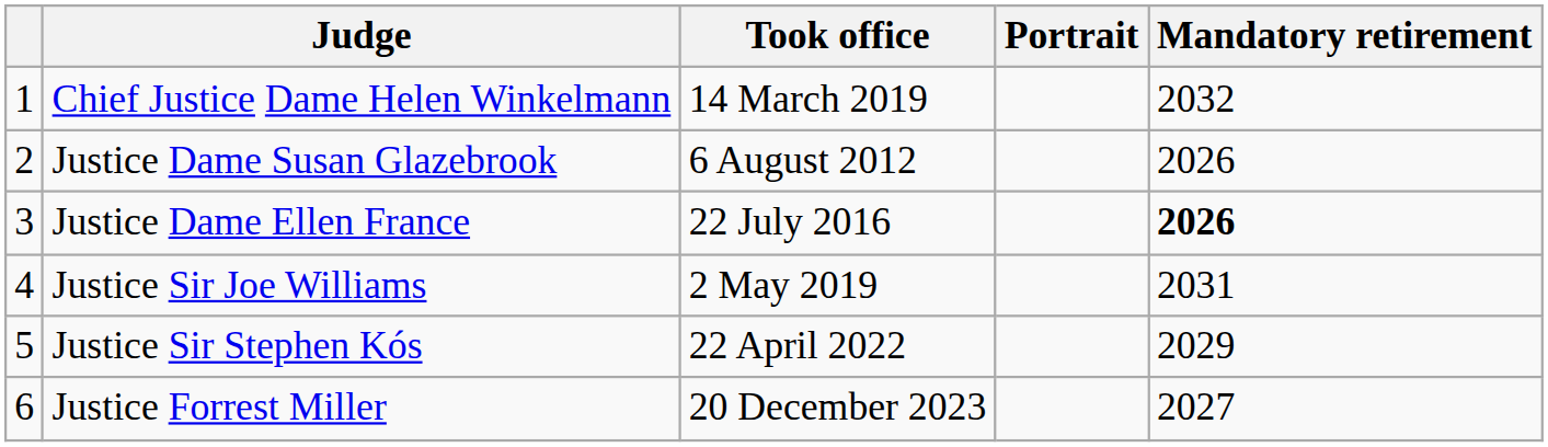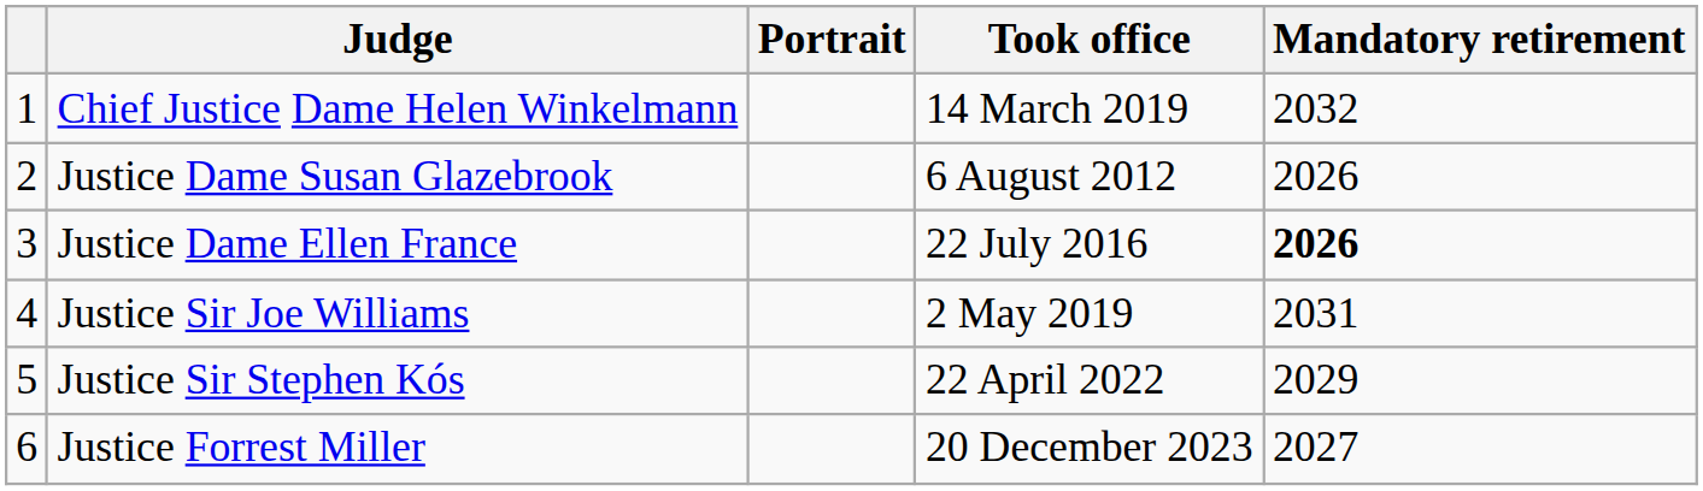 <table class="wikitable">
 <tr>
 <th></th>
 <th>Judge</th>
+<th>Portrait</th>
 <th>Took office</th>
-<th>Portrait</th>
 <th>Mandatory retirement</th>
 </tr>
 <tr>
 <td>1</td>
 <td><a href='#'>Chief Justice</a> <a href='#'>Dame Helen Winkelmann</a></td>
+<td></td>
 <td>14 March 2019</td>
-<td></td>
 <td>2032</td>
 </tr>
 <tr>
 <td>2</td>
 <td>Justice <a href='#'>Dame Susan Glazebrook</a></td>
+<td></td>
 <td>6 August 2012</td>
-<td></td>
 <td>2026</td>
 </tr>
 <tr>
 <td>3</td>
 <td>Justice <a href='#'>Dame Ellen France</a></td>
+<td></td>
 <td>22 July 2016</td>
-<td></td>
 <td><strong>2026</strong></td>
 </tr>
 <tr>
 <td>4</td>
 <td>Justice <a href='#'>Sir Joe Williams</a></td>
+<td></td>
 <td>2 May 2019</td>
-<td></td>
 <td>2031</td>
 </tr>
 <tr>
 <td>5</td>
 <td>Justice <a href='#'>Sir Stephen Kós</a></td>
+<td></td>
 <td>22 April 2022</td>
-<td></td>
 <td>2029</td>
 </tr>
 <tr>
 <td>6</td>
 <td>Justice <a href='#'>Forrest Miller</a></td>
+<td></td>
 <td>20 December 2023</td>
-<td></td>
 <td>2027</td>
 </tr>
 </table>
